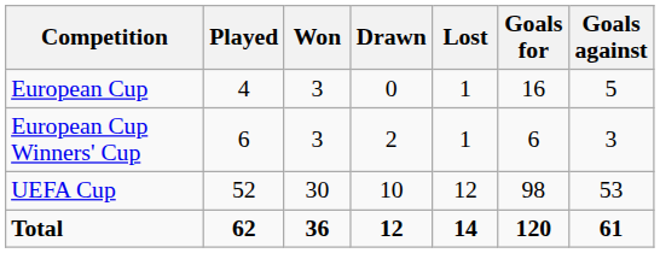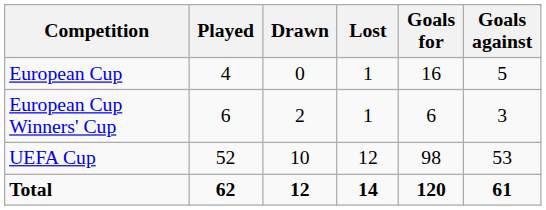 <table class="sortable wikitable" width=70%>
 <tr>
 <th width=30%>Competition</th>
 <th width=10%>Played</th>
-<th width=10%>Won</th>
 <th width=10%>Drawn</th>
 <th width=10%>Lost</th>
 <th width=10%>Goals<br>for</th>
 <th width=10%>Goals<br>against</th>
 </tr>
 <tr>
 <td><a href='#'>European Cup</a></td>
 <td align=center>4</td>
-<td align=center>3</td>
 <td align=center>0</td>
 <td align=center>1</td>
 <td align=center>16</td>
 <td align=center>5</td>
 </tr>
 <tr>
 <td><a href='#'>European Cup Winners' Cup</a></td>
 <td align=center>6</td>
-<td align=center>3</td>
 <td align=center>2</td>
 <td align=center>1</td>
 <td align=center>6</td>
 <td align=center>3</td>
 </tr>
 <tr>
 <td><a href='#'>UEFA Cup</a></td>
 <td align=center>52</td>
-<td align=center>30</td>
 <td align=center>10</td>
 <td align=center>12</td>
 <td align=center>98</td>
 <td align=center>53</td>
 </tr>
 <tr class="sortbottom">
 <td><strong>Total</strong></td>
 <td align=center><strong>62</strong></td>
-<td align=center><strong>36</strong></td>
 <td align=center><strong>12</strong></td>
 <td align=center><strong>14</strong></td>
 <td align=center><strong>120</strong></td>
 <td align=center><strong>61</strong></td>
 </tr>
 </table>
